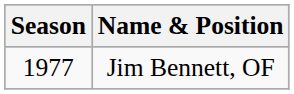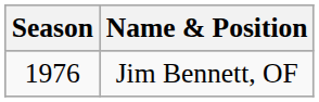 <table class="wikitable" style="text-align:center; font-size: 95%;">
 <tr>
 <th>Season</th>
 <th>Name & Position</th>
 </tr>
 <tr>
-<td>1977</td>
+<td>1976</td>
 <td>Jim Bennett, OF</td>
 </tr>
 </table>
